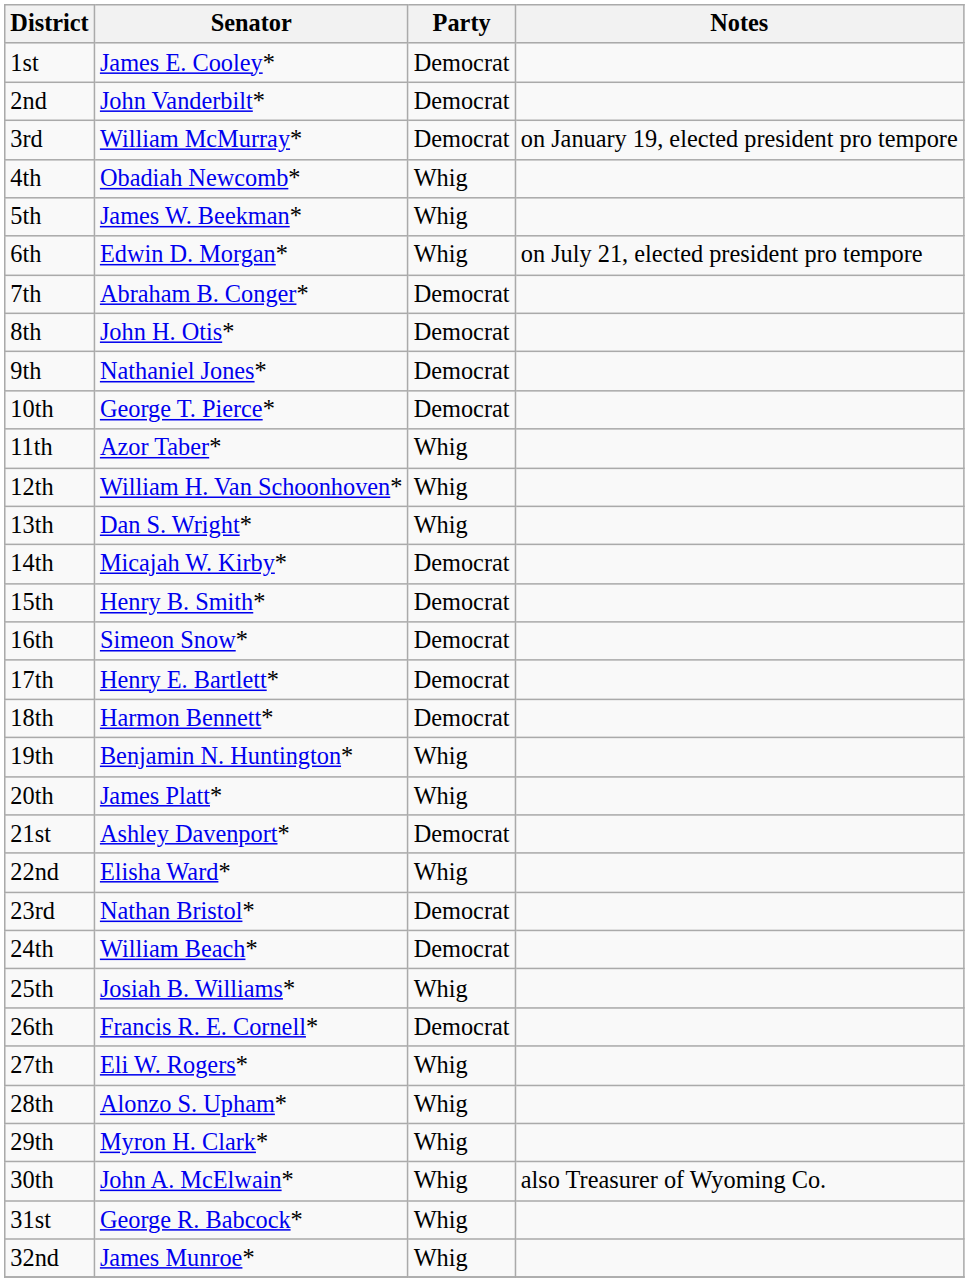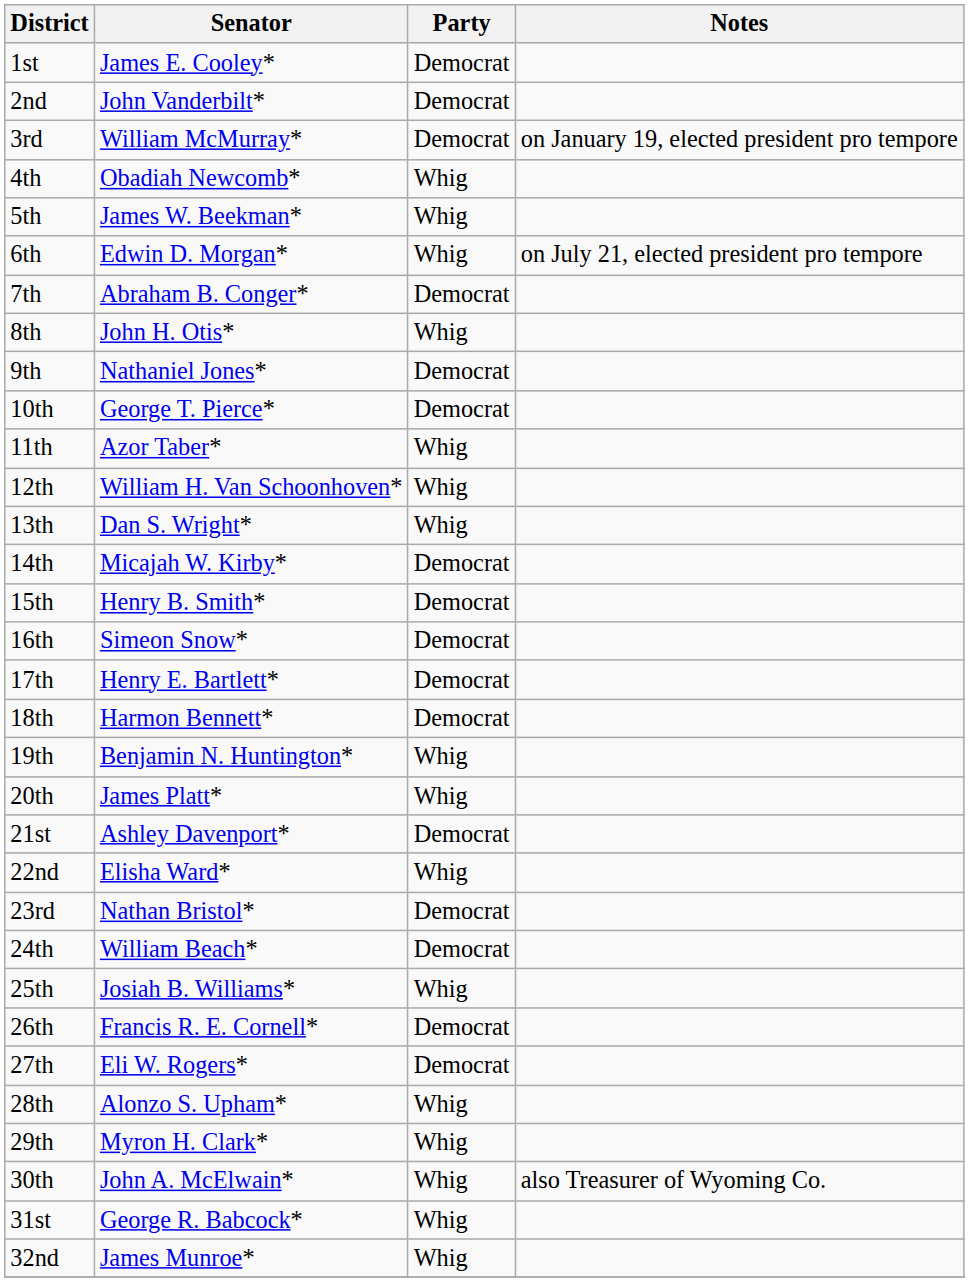 <table class=wikitable>
 <tr>
 <th>District</th>
 <th>Senator</th>
 <th>Party</th>
 <th>Notes</th>
 </tr>
 <tr>
 <td>1st</td>
 <td><a href='#'>James E. Cooley</a>*</td>
 <td>Democrat</td>
 <td></td>
 </tr>
 <tr>
 <td>2nd</td>
 <td><a href='#'>John Vanderbilt</a>*</td>
 <td>Democrat</td>
 <td></td>
 </tr>
 <tr>
 <td>3rd</td>
 <td><a href='#'>William McMurray</a>*</td>
 <td>Democrat</td>
 <td>on January 19, elected president pro tempore</td>
 </tr>
 <tr>
 <td>4th</td>
 <td><a href='#'>Obadiah Newcomb</a>*</td>
 <td>Whig</td>
 <td></td>
 </tr>
 <tr>
 <td>5th</td>
 <td><a href='#'>James W. Beekman</a>*</td>
 <td>Whig</td>
 <td></td>
 </tr>
 <tr>
 <td>6th</td>
 <td><a href='#'>Edwin D. Morgan</a>*</td>
 <td>Whig</td>
 <td>on July 21, elected president pro tempore</td>
 </tr>
 <tr>
 <td>7th</td>
 <td><a href='#'>Abraham B. Conger</a>*</td>
 <td>Democrat</td>
 <td></td>
 </tr>
 <tr>
 <td>8th</td>
 <td><a href='#'>John H. Otis</a>*</td>
-<td>Democrat</td>
+<td>Whig</td>
 <td></td>
 </tr>
 <tr>
 <td>9th</td>
 <td><a href='#'>Nathaniel Jones</a>*</td>
 <td>Democrat</td>
 <td></td>
 </tr>
 <tr>
 <td>10th</td>
 <td><a href='#'>George T. Pierce</a>*</td>
 <td>Democrat</td>
 <td></td>
 </tr>
 <tr>
 <td>11th</td>
 <td><a href='#'>Azor Taber</a>*</td>
 <td>Whig</td>
 <td></td>
 </tr>
 <tr>
 <td>12th</td>
 <td><a href='#'>William H. Van Schoonhoven</a>*</td>
 <td>Whig</td>
 <td></td>
 </tr>
 <tr>
 <td>13th</td>
 <td><a href='#'>Dan S. Wright</a>*</td>
 <td>Whig</td>
 <td></td>
 </tr>
 <tr>
 <td>14th</td>
 <td><a href='#'>Micajah W. Kirby</a>*</td>
 <td>Democrat</td>
 <td></td>
 </tr>
 <tr>
 <td>15th</td>
 <td><a href='#'>Henry B. Smith</a>*</td>
 <td>Democrat</td>
 <td></td>
 </tr>
 <tr>
 <td>16th</td>
 <td><a href='#'>Simeon Snow</a>*</td>
 <td>Democrat</td>
 <td></td>
 </tr>
 <tr>
 <td>17th</td>
 <td><a href='#'>Henry E. Bartlett</a>*</td>
 <td>Democrat</td>
 <td></td>
 </tr>
 <tr>
 <td>18th</td>
 <td><a href='#'>Harmon Bennett</a>*</td>
 <td>Democrat</td>
 <td></td>
 </tr>
 <tr>
 <td>19th</td>
 <td><a href='#'>Benjamin N. Huntington</a>*</td>
 <td>Whig</td>
 <td></td>
 </tr>
 <tr>
 <td>20th</td>
 <td><a href='#'>James Platt</a>*</td>
 <td>Whig</td>
 <td></td>
 </tr>
 <tr>
 <td>21st</td>
 <td><a href='#'>Ashley Davenport</a>*</td>
 <td>Democrat</td>
 <td></td>
 </tr>
 <tr>
 <td>22nd</td>
 <td><a href='#'>Elisha Ward</a>*</td>
 <td>Whig</td>
 <td></td>
 </tr>
 <tr>
 <td>23rd</td>
 <td><a href='#'>Nathan Bristol</a>*</td>
 <td>Democrat</td>
 <td></td>
 </tr>
 <tr>
 <td>24th</td>
 <td><a href='#'>William Beach</a>*</td>
 <td>Democrat</td>
 <td></td>
 </tr>
 <tr>
 <td>25th</td>
 <td><a href='#'>Josiah B. Williams</a>*</td>
 <td>Whig</td>
 <td></td>
 </tr>
 <tr>
 <td>26th</td>
 <td><a href='#'>Francis R. E. Cornell</a>*</td>
 <td>Democrat</td>
 <td></td>
 </tr>
 <tr>
 <td>27th</td>
 <td><a href='#'>Eli W. Rogers</a>*</td>
-<td>Whig</td>
+<td>Democrat</td>
 <td></td>
 </tr>
 <tr>
 <td>28th</td>
 <td><a href='#'>Alonzo S. Upham</a>*</td>
 <td>Whig</td>
 <td></td>
 </tr>
 <tr>
 <td>29th</td>
 <td><a href='#'>Myron H. Clark</a>*</td>
 <td>Whig</td>
 <td></td>
 </tr>
 <tr>
 <td>30th</td>
 <td><a href='#'>John A. McElwain</a>*</td>
 <td>Whig</td>
 <td>also Treasurer of Wyoming Co.</td>
 </tr>
 <tr>
 <td>31st</td>
 <td><a href='#'>George R. Babcock</a>*</td>
 <td>Whig</td>
 <td></td>
 </tr>
 <tr>
 <td>32nd</td>
 <td><a href='#'>James Munroe</a>*</td>
 <td>Whig</td>
 <td></td>
 </tr>
 <tr>
 </tr>
 </table>
